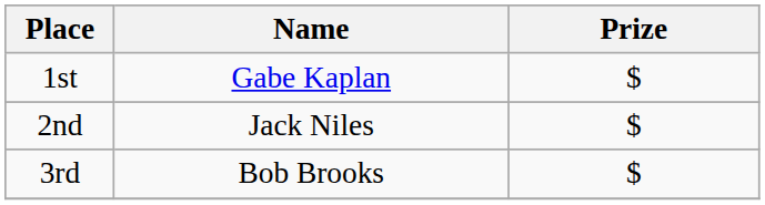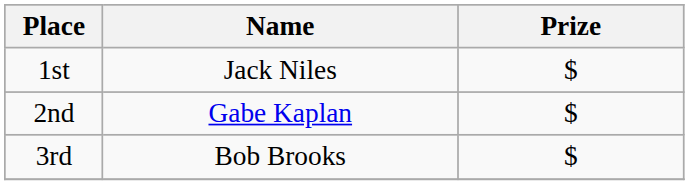 <table class="wikitable">
 <tr>
 <th width="50">Place</th>
 <th width="200">Name</th>
 <th width="125">Prize</th>
 </tr>
 <tr>
 <td align = "center">1st</td>
-<td align = "center"><a href='#'>Gabe Kaplan</a></td>
+<td align = "center">Jack Niles</td>
 <td align = "center">$</td>
 </tr>
 <tr>
 <td align = "center">2nd</td>
-<td align = "center">Jack Niles</td>
+<td align = "center"><a href='#'>Gabe Kaplan</a></td>
 <td align = "center">$</td>
 </tr>
 <tr>
 <td align = "center">3rd</td>
 <td align = "center">Bob Brooks</td>
 <td align = "center">$</td>
 </tr>
 <tr>
 </tr>
 </table>
